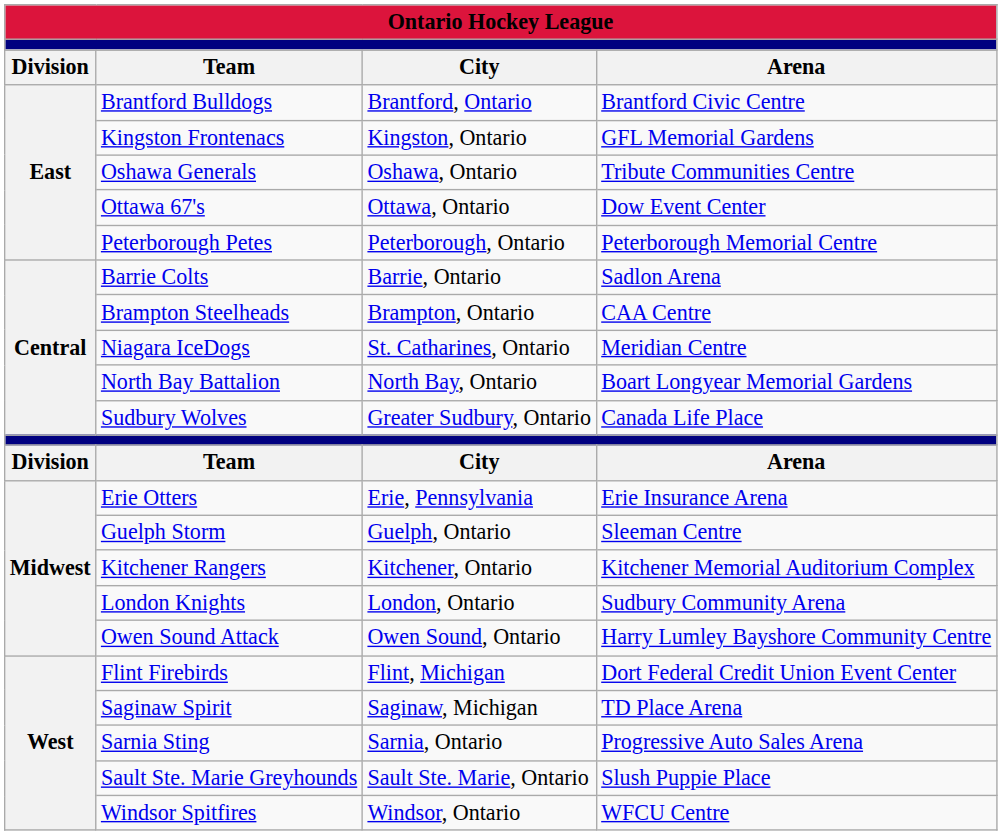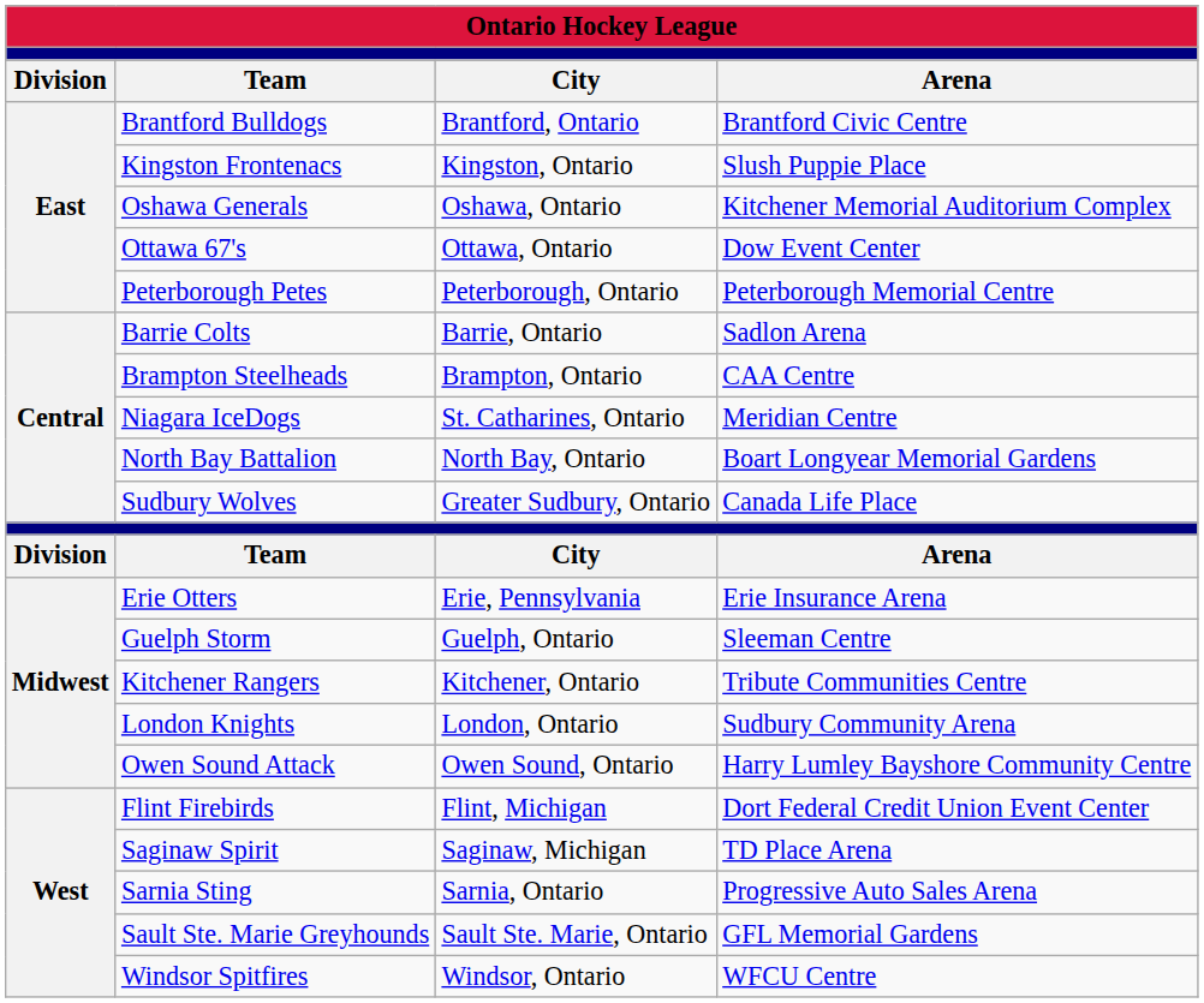 <table class="wikitable" style="width:auto">
 <tr>
 <td bgcolor="#DC143C" align="center" colspan="7"><strong><span>Ontario Hockey League</span></strong></td>
 </tr>
 <tr>
 <td bgcolor="navy" align="center" colspan="7"><strong><span></span></strong></td>
 </tr>
 <tr>
 <th>Division</th>
 <th>Team</th>
 <th>City</th>
 <th>Arena</th>
 </tr>
 <tr>
 <th rowspan="5">East</th>
 <td><a href='#'>Brantford Bulldogs</a></td>
 <td><a href='#'>Brantford</a>, <a href='#'>Ontario</a></td>
 <td><a href='#'>Brantford Civic Centre</a></td>
 </tr>
 <tr>
 <td><a href='#'>Kingston Frontenacs</a></td>
 <td><a href='#'>Kingston</a>, Ontario</td>
-<td><a href='#'>GFL Memorial Gardens</a></td>
+<td><a href='#'>Slush Puppie Place</a></td>
 </tr>
 <tr>
 <td><a href='#'>Oshawa Generals</a></td>
 <td><a href='#'>Oshawa</a>, Ontario</td>
-<td><a href='#'>Tribute Communities Centre</a></td>
+<td><a href='#'>Kitchener Memorial Auditorium Complex</a></td>
 </tr>
 <tr>
 <td><a href='#'>Ottawa 67's</a></td>
 <td><a href='#'>Ottawa</a>, Ontario</td>
 <td><a href='#'>Dow Event Center</a></td>
 </tr>
 <tr>
 <td><a href='#'>Peterborough Petes</a></td>
 <td><a href='#'>Peterborough</a>, Ontario</td>
 <td><a href='#'>Peterborough Memorial Centre</a></td>
 </tr>
 <tr>
 <th rowspan="5">Central</th>
 <td><a href='#'>Barrie Colts</a></td>
 <td><a href='#'>Barrie</a>, Ontario</td>
 <td><a href='#'>Sadlon Arena</a></td>
 </tr>
 <tr>
 <td><a href='#'>Brampton Steelheads</a></td>
 <td><a href='#'>Brampton</a>, Ontario</td>
 <td><a href='#'>CAA Centre</a></td>
 </tr>
 <tr>
 <td><a href='#'>Niagara IceDogs</a></td>
 <td><a href='#'>St. Catharines</a>, Ontario</td>
 <td><a href='#'>Meridian Centre</a></td>
 </tr>
 <tr>
 <td><a href='#'>North Bay Battalion</a></td>
 <td><a href='#'>North Bay</a>, Ontario</td>
 <td><a href='#'>Boart Longyear Memorial Gardens</a></td>
 </tr>
 <tr>
 <td><a href='#'>Sudbury Wolves</a></td>
 <td><a href='#'>Greater Sudbury</a>, Ontario</td>
 <td><a href='#'>Canada Life Place</a></td>
 </tr>
 <tr>
 <td bgcolor="navy" align="center" colspan="7"><strong><span></span></strong></td>
 </tr>
 <tr>
 <th>Division</th>
 <th>Team</th>
 <th>City</th>
 <th>Arena</th>
 </tr>
 <tr>
 <th rowspan="5">Midwest</th>
 <td><a href='#'>Erie Otters</a></td>
 <td><a href='#'>Erie</a>, <a href='#'>Pennsylvania</a></td>
 <td><a href='#'>Erie Insurance Arena</a></td>
 </tr>
 <tr>
 <td><a href='#'>Guelph Storm</a></td>
 <td><a href='#'>Guelph</a>, Ontario</td>
 <td><a href='#'>Sleeman Centre</a></td>
 </tr>
 <tr>
 <td><a href='#'>Kitchener Rangers</a></td>
 <td><a href='#'>Kitchener</a>, Ontario</td>
-<td><a href='#'>Kitchener Memorial Auditorium Complex</a></td>
+<td><a href='#'>Tribute Communities Centre</a></td>
 </tr>
 <tr>
 <td><a href='#'>London Knights</a></td>
 <td><a href='#'>London</a>, Ontario</td>
 <td><a href='#'>Sudbury Community Arena</a></td>
 </tr>
 <tr>
 <td><a href='#'>Owen Sound Attack</a></td>
 <td><a href='#'>Owen Sound</a>, Ontario</td>
 <td><a href='#'>Harry Lumley Bayshore Community Centre</a></td>
 </tr>
 <tr>
 <th rowspan="5">West</th>
 <td><a href='#'>Flint Firebirds</a></td>
 <td><a href='#'>Flint</a>, <a href='#'>Michigan</a></td>
 <td><a href='#'>Dort Federal Credit Union Event Center</a></td>
 </tr>
 <tr>
 <td><a href='#'>Saginaw Spirit</a></td>
 <td><a href='#'>Saginaw</a>, Michigan</td>
 <td><a href='#'>TD Place Arena</a></td>
 </tr>
 <tr>
 <td><a href='#'>Sarnia Sting</a></td>
 <td><a href='#'>Sarnia</a>, Ontario</td>
 <td><a href='#'>Progressive Auto Sales Arena</a></td>
 </tr>
 <tr>
 <td><a href='#'>Sault Ste. Marie Greyhounds</a></td>
 <td><a href='#'>Sault Ste. Marie</a>, Ontario</td>
-<td><a href='#'>Slush Puppie Place</a></td>
+<td><a href='#'>GFL Memorial Gardens</a></td>
 </tr>
 <tr>
 <td><a href='#'>Windsor Spitfires</a></td>
 <td><a href='#'>Windsor</a>, Ontario</td>
 <td><a href='#'>WFCU Centre</a></td>
 </tr>
 </table>
